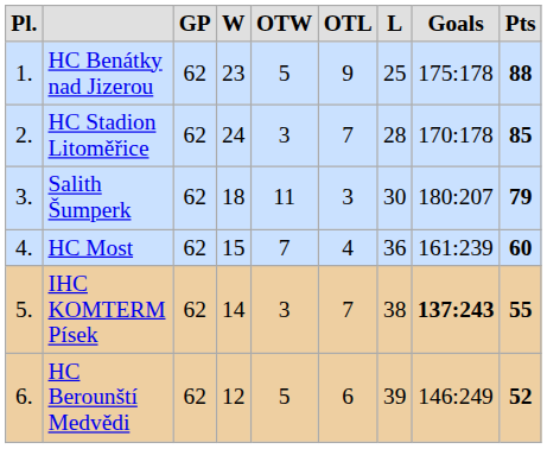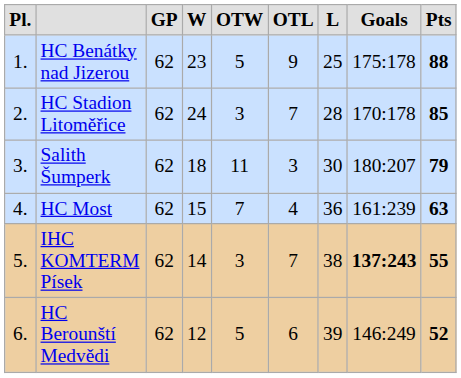 <table class="wikitable" style="width:60%; text-align: center">
 <tr style="font-weight:bold; background-color:#e0e0e0">
 <td width="5%">Pl.</td>
 <td width="20%"></td>
 <td width="5%">GP</td>
 <td width="5%">W</td>
 <td width="5%">OTW</td>
 <td width="5%">OTL</td>
 <td width="5%">L</td>
 <td width="5%">Goals</td>
 <td width="5%">Pts</td>
 </tr>
 <tr style="background-color:#CAE1FF">
 <td>1.</td>
 <td style="text-align: left"><a href='#'>HC Benátky nad Jizerou</a></td>
 <td>62</td>
 <td>23</td>
 <td>5</td>
 <td>9</td>
 <td>25</td>
 <td>175:178</td>
 <td><strong>88</strong></td>
 </tr>
 <tr style="background-color:#CAE1FF">
 <td>2.</td>
 <td style="text-align: left"><a href='#'>HC Stadion Litoměřice</a></td>
 <td>62</td>
 <td>24</td>
 <td>3</td>
 <td>7</td>
 <td>28</td>
 <td>170:178</td>
 <td><strong>85</strong></td>
 </tr>
 <tr style="background-color:#CAE1FF">
 <td>3.</td>
 <td style="text-align: left"><a href='#'>Salith Šumperk</a></td>
 <td>62</td>
 <td>18</td>
 <td>11</td>
 <td>3</td>
 <td>30</td>
 <td>180:207</td>
 <td><strong>79</strong></td>
 </tr>
 <tr style="background-color:#CAE1FF">
 <td>4.</td>
 <td style="text-align: left"><a href='#'>HC Most</a></td>
 <td>62</td>
 <td>15</td>
 <td>7</td>
 <td>4</td>
 <td>36</td>
 <td>161:239</td>
-<td><strong>60</strong></td>
+<td><strong>63</strong></td>
 </tr>
 <tr style="background-color:#EECFA1">
 <td>5.</td>
 <td style="text-align: left"><a href='#'>IHC KOMTERM Písek</a></td>
 <td>62</td>
 <td>14</td>
 <td>3</td>
 <td>7</td>
 <td>38</td>
 <td><strong>137:243</strong></td>
 <td><strong>55</strong></td>
 </tr>
 <tr style="background-color:#EECFA1">
 <td>6.</td>
 <td style="text-align: left"><a href='#'>HC Berounští Medvědi</a></td>
 <td>62</td>
 <td>12</td>
 <td>5</td>
 <td>6</td>
 <td>39</td>
 <td>146:249</td>
 <td><strong>52</strong></td>
 </tr>
 </table>
